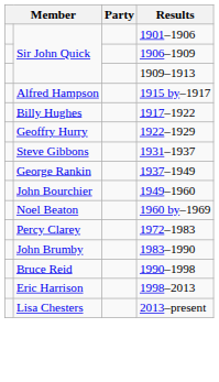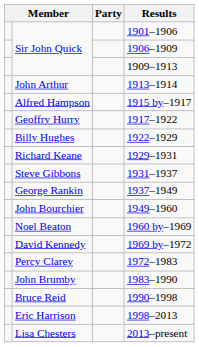 <table class="wikitable">
 <tr>
 <th colspan="2">Member</th>
 <th>Party</th>
 <th>Results</th>
 </tr>
 <tr>
 <td> </td>
 <td rowspan="3"><a href='#'>Sir John Quick</a></td>
 <td></td>
 <td><a href='#'>1901</a>–1906</td>
 </tr>
 <tr>
 <td> </td>
 <td></td>
 <td><a href='#'>1906</a>–1909</td>
 </tr>
 <tr>
 <td> </td>
 <td></td>
 <td>1909–1913</td>
 </tr>
 <tr>
 <td> </td>
+<td><a href='#'>John Arthur</a></td>
+<td></td>
+<td><a href='#'>1913</a>–1914</td>
+</tr>
+<tr>
+<td> </td>
 <td><a href='#'>Alfred Hampson</a></td>
 <td></td>
 <td><a href='#'>1915 by</a>–1917</td>
 </tr>
 <tr>
 <td> </td>
-<td><a href='#'>Billy Hughes</a></td>
+<td><a href='#'>Geoffry Hurry</a></td>
 <td></td>
 <td><a href='#'>1917</a>–1922</td>
 </tr>
 <tr>
 <td> </td>
-<td><a href='#'>Geoffry Hurry</a></td>
+<td><a href='#'>Billy Hughes</a></td>
 <td></td>
 <td><a href='#'>1922</a>–1929</td>
+</tr>
+<tr>
+<td> </td>
+<td><a href='#'>Richard Keane</a></td>
+<td></td>
+<td><a href='#'>1929</a>–1931</td>
 </tr>
 <tr>
 <td> </td>
 <td><a href='#'>Steve Gibbons</a></td>
 <td></td>
 <td><a href='#'>1931</a>–1937</td>
 </tr>
 <tr>
 <td> </td>
 <td><a href='#'>George Rankin</a></td>
 <td></td>
 <td><a href='#'>1937</a>–1949</td>
 </tr>
 <tr>
 <td> </td>
 <td><a href='#'>John Bourchier</a></td>
 <td></td>
 <td><a href='#'>1949</a>–1960</td>
 </tr>
 <tr>
 <td> </td>
 <td><a href='#'>Noel Beaton</a></td>
 <td></td>
 <td><a href='#'>1960 by</a>–1969</td>
+</tr>
+<tr>
+<td> </td>
+<td><a href='#'>David Kennedy</a></td>
+<td></td>
+<td><a href='#'>1969 by</a>–1972</td>
 </tr>
 <tr>
 <td> </td>
 <td><a href='#'>Percy Clarey</a></td>
 <td></td>
 <td><a href='#'>1972</a>–1983</td>
 </tr>
 <tr>
 <td> </td>
 <td><a href='#'>John Brumby</a></td>
 <td></td>
 <td><a href='#'>1983</a>–1990</td>
 </tr>
 <tr>
 <td> </td>
 <td><a href='#'>Bruce Reid</a></td>
 <td></td>
 <td><a href='#'>1990</a>–1998</td>
 </tr>
 <tr>
 <td> </td>
 <td><a href='#'>Eric Harrison</a></td>
 <td></td>
 <td><a href='#'>1998</a>–2013</td>
 </tr>
 <tr>
 <td> </td>
 <td><a href='#'>Lisa Chesters</a></td>
 <td></td>
 <td><a href='#'>2013</a>–present</td>
 </tr>
 </table>
